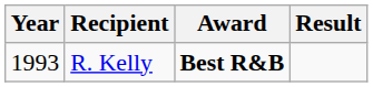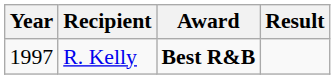 <table class="wikitable">
 <tr>
 <th>Year</th>
 <th>Recipient</th>
 <th>Award</th>
 <th>Result</th>
 </tr>
 <tr>
-<td>1993</td>
+<td>1997</td>
 <td><a href='#'>R. Kelly</a></td>
 <td><strong>Best R&B</strong></td>
 <td></td>
 </tr>
 </table>
